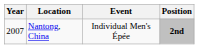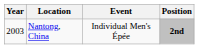 <table class="wikitable" width="50%" style="font-size:90%; text-align:center;">
 <tr>
 <th>Year</th>
 <th>Location</th>
 <th>Event</th>
 <th>Position</th>
 </tr>
 <tr>
-<td>2007</td>
+<td>2003</td>
 <td rowspan="1" align="left"> <a href='#'>Nantong</a>, <a href='#'>China</a></td>
 <td>Individual Men's Épée</td>
 <td bgcolor="silver"><strong>2nd</strong></td>
 </tr>
 </table>
